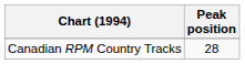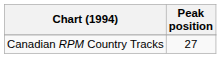 <table class="wikitable sortable">
 <tr>
 <th align="left">Chart (1994)</th>
 <th align="center">Peak<br>position</th>
 </tr>
 <tr>
 </tr>
 <tr>
 <td align="left">Canadian <em>RPM</em> Country Tracks</td>
-<td align="center">28</td>
+<td align="center">27</td>
 </tr>
 </table>
